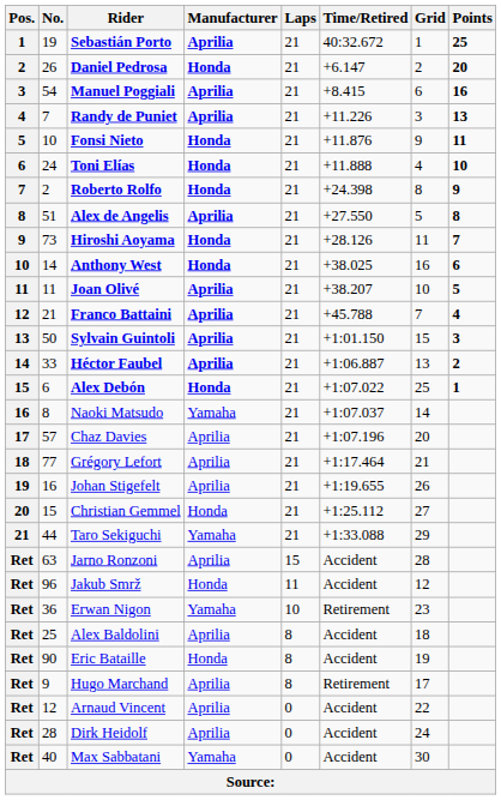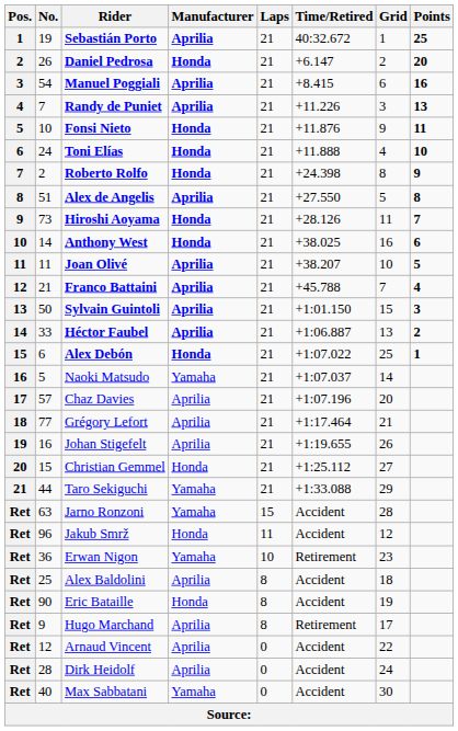 <table class="wikitable" style="font-size: 95%;">
 <tr>
 <th>Pos.</th>
 <th>No.</th>
 <th>Rider</th>
 <th>Manufacturer</th>
 <th>Laps</th>
 <th>Time/Retired</th>
 <th>Grid</th>
 <th>Points</th>
 </tr>
 <tr>
 <th>1</th>
 <td>19</td>
 <td> <strong><a href='#'>Sebastián Porto</a></strong></td>
 <td><strong><a href='#'>Aprilia</a></strong></td>
 <td>21</td>
 <td>40:32.672</td>
 <td>1</td>
 <td><strong>25</strong></td>
 </tr>
 <tr>
 <th>2</th>
 <td>26</td>
 <td> <strong><a href='#'>Daniel Pedrosa</a></strong></td>
 <td><strong><a href='#'>Honda</a></strong></td>
 <td>21</td>
 <td>+6.147</td>
 <td>2</td>
 <td><strong>20</strong></td>
 </tr>
 <tr>
 <th>3</th>
 <td>54</td>
 <td> <strong><a href='#'>Manuel Poggiali</a></strong></td>
 <td><strong><a href='#'>Aprilia</a></strong></td>
 <td>21</td>
 <td>+8.415</td>
 <td>6</td>
 <td><strong>16</strong></td>
 </tr>
 <tr>
 <th>4</th>
 <td>7</td>
 <td> <strong><a href='#'>Randy de Puniet</a></strong></td>
 <td><strong><a href='#'>Aprilia</a></strong></td>
 <td>21</td>
 <td>+11.226</td>
 <td>3</td>
 <td><strong>13</strong></td>
 </tr>
 <tr>
 <th>5</th>
 <td>10</td>
 <td> <strong><a href='#'>Fonsi Nieto</a></strong></td>
 <td><strong><a href='#'>Honda</a></strong></td>
 <td>21</td>
 <td>+11.876</td>
 <td>9</td>
 <td><strong>11</strong></td>
 </tr>
 <tr>
 <th>6</th>
 <td>24</td>
 <td> <strong><a href='#'>Toni Elías</a></strong></td>
 <td><strong><a href='#'>Honda</a></strong></td>
 <td>21</td>
 <td>+11.888</td>
 <td>4</td>
 <td><strong>10</strong></td>
 </tr>
 <tr>
 <th>7</th>
 <td>2</td>
 <td> <strong><a href='#'>Roberto Rolfo</a></strong></td>
 <td><strong><a href='#'>Honda</a></strong></td>
 <td>21</td>
 <td>+24.398</td>
 <td>8</td>
 <td><strong>9</strong></td>
 </tr>
 <tr>
 <th>8</th>
 <td>51</td>
 <td> <strong><a href='#'>Alex de Angelis</a></strong></td>
 <td><strong><a href='#'>Aprilia</a></strong></td>
 <td>21</td>
 <td>+27.550</td>
 <td>5</td>
 <td><strong>8</strong></td>
 </tr>
 <tr>
 <th>9</th>
 <td>73</td>
 <td> <strong><a href='#'>Hiroshi Aoyama</a></strong></td>
 <td><strong><a href='#'>Honda</a></strong></td>
 <td>21</td>
 <td>+28.126</td>
 <td>11</td>
 <td><strong>7</strong></td>
 </tr>
 <tr>
 <th>10</th>
 <td>14</td>
 <td> <strong><a href='#'>Anthony West</a></strong></td>
 <td><strong><a href='#'>Honda</a></strong></td>
 <td>21</td>
 <td>+38.025</td>
 <td>16</td>
 <td><strong>6</strong></td>
 </tr>
 <tr>
 <th>11</th>
 <td>11</td>
 <td> <strong><a href='#'>Joan Olivé</a></strong></td>
 <td><strong><a href='#'>Aprilia</a></strong></td>
 <td>21</td>
 <td>+38.207</td>
 <td>10</td>
 <td><strong>5</strong></td>
 </tr>
 <tr>
 <th>12</th>
 <td>21</td>
 <td> <strong><a href='#'>Franco Battaini</a></strong></td>
 <td><strong><a href='#'>Aprilia</a></strong></td>
 <td>21</td>
 <td>+45.788</td>
 <td>7</td>
 <td><strong>4</strong></td>
 </tr>
 <tr>
 <th>13</th>
 <td>50</td>
 <td> <strong><a href='#'>Sylvain Guintoli</a></strong></td>
 <td><strong><a href='#'>Aprilia</a></strong></td>
 <td>21</td>
 <td>+1:01.150</td>
 <td>15</td>
 <td><strong>3</strong></td>
 </tr>
 <tr>
 <th>14</th>
 <td>33</td>
 <td> <strong><a href='#'>Héctor Faubel</a></strong></td>
 <td><strong><a href='#'>Aprilia</a></strong></td>
 <td>21</td>
 <td>+1:06.887</td>
 <td>13</td>
 <td><strong>2</strong></td>
 </tr>
 <tr>
 <th>15</th>
 <td>6</td>
 <td> <strong><a href='#'>Alex Debón</a></strong></td>
 <td><strong><a href='#'>Honda</a></strong></td>
 <td>21</td>
 <td>+1:07.022</td>
 <td>25</td>
 <td><strong>1</strong></td>
 </tr>
 <tr>
 <th>16</th>
-<td>8</td>
+<td>5</td>
 <td> <a href='#'>Naoki Matsudo</a></td>
 <td><a href='#'>Yamaha</a></td>
 <td>21</td>
 <td>+1:07.037</td>
 <td>14</td>
 <td></td>
 </tr>
 <tr>
 <th>17</th>
 <td>57</td>
 <td> <a href='#'>Chaz Davies</a></td>
 <td><a href='#'>Aprilia</a></td>
 <td>21</td>
 <td>+1:07.196</td>
 <td>20</td>
 <td></td>
 </tr>
 <tr>
 <th>18</th>
 <td>77</td>
 <td> <a href='#'>Grégory Lefort</a></td>
 <td><a href='#'>Aprilia</a></td>
 <td>21</td>
 <td>+1:17.464</td>
 <td>21</td>
 <td></td>
 </tr>
 <tr>
 <th>19</th>
 <td>16</td>
 <td> <a href='#'>Johan Stigefelt</a></td>
 <td><a href='#'>Aprilia</a></td>
 <td>21</td>
 <td>+1:19.655</td>
 <td>26</td>
 <td></td>
 </tr>
 <tr>
 <th>20</th>
 <td>15</td>
 <td> <a href='#'>Christian Gemmel</a></td>
 <td><a href='#'>Honda</a></td>
 <td>21</td>
 <td>+1:25.112</td>
 <td>27</td>
 <td></td>
 </tr>
 <tr>
 <th>21</th>
 <td>44</td>
 <td> <a href='#'>Taro Sekiguchi</a></td>
 <td><a href='#'>Yamaha</a></td>
 <td>21</td>
 <td>+1:33.088</td>
 <td>29</td>
 <td></td>
 </tr>
 <tr>
 <th>Ret</th>
 <td>63</td>
 <td> <a href='#'>Jarno Ronzoni</a></td>
-<td><a href='#'>Aprilia</a></td>
+<td><a href='#'>Yamaha</a></td>
 <td>15</td>
 <td>Accident</td>
 <td>28</td>
 <td></td>
 </tr>
 <tr>
 <th>Ret</th>
 <td>96</td>
 <td> <a href='#'>Jakub Smrž</a></td>
 <td><a href='#'>Honda</a></td>
 <td>11</td>
 <td>Accident</td>
 <td>12</td>
 <td></td>
 </tr>
 <tr>
 <th>Ret</th>
 <td>36</td>
 <td> <a href='#'>Erwan Nigon</a></td>
 <td><a href='#'>Yamaha</a></td>
 <td>10</td>
 <td>Retirement</td>
 <td>23</td>
 <td></td>
 </tr>
 <tr>
 <th>Ret</th>
 <td>25</td>
 <td> <a href='#'>Alex Baldolini</a></td>
 <td><a href='#'>Aprilia</a></td>
 <td>8</td>
 <td>Accident</td>
 <td>18</td>
 <td></td>
 </tr>
 <tr>
 <th>Ret</th>
 <td>90</td>
 <td> <a href='#'>Eric Bataille</a></td>
 <td><a href='#'>Honda</a></td>
 <td>8</td>
 <td>Accident</td>
 <td>19</td>
 <td></td>
 </tr>
 <tr>
 <th>Ret</th>
 <td>9</td>
 <td> <a href='#'>Hugo Marchand</a></td>
 <td><a href='#'>Aprilia</a></td>
 <td>8</td>
 <td>Retirement</td>
 <td>17</td>
 <td></td>
 </tr>
 <tr>
 <th>Ret</th>
 <td>12</td>
 <td> <a href='#'>Arnaud Vincent</a></td>
 <td><a href='#'>Aprilia</a></td>
 <td>0</td>
 <td>Accident</td>
 <td>22</td>
 <td></td>
 </tr>
 <tr>
 <th>Ret</th>
 <td>28</td>
 <td> <a href='#'>Dirk Heidolf</a></td>
 <td><a href='#'>Aprilia</a></td>
 <td>0</td>
 <td>Accident</td>
 <td>24</td>
 <td></td>
 </tr>
 <tr>
 <th>Ret</th>
 <td>40</td>
 <td> <a href='#'>Max Sabbatani</a></td>
 <td><a href='#'>Yamaha</a></td>
 <td>0</td>
 <td>Accident</td>
 <td>30</td>
 <td></td>
 </tr>
 <tr>
 <th colspan=8>Source: </th>
 </tr>
 </table>
